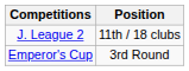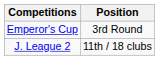 <table class="wikitable" style="text-align:center;">
 <tr>
 <th>Competitions</th>
 <th>Position</th>
 </tr>
 <tr>
+<td><a href='#'>Emperor's Cup</a></td>
+<td>3rd Round</td>
+</tr>
+<tr>
 <td><a href='#'>J. League 2</a></td>
 <td>11th / 18 clubs</td>
 </tr>
-<tr>
-<td><a href='#'>Emperor's Cup</a></td>
-<td>3rd Round</td>
-</tr>
 </table>
